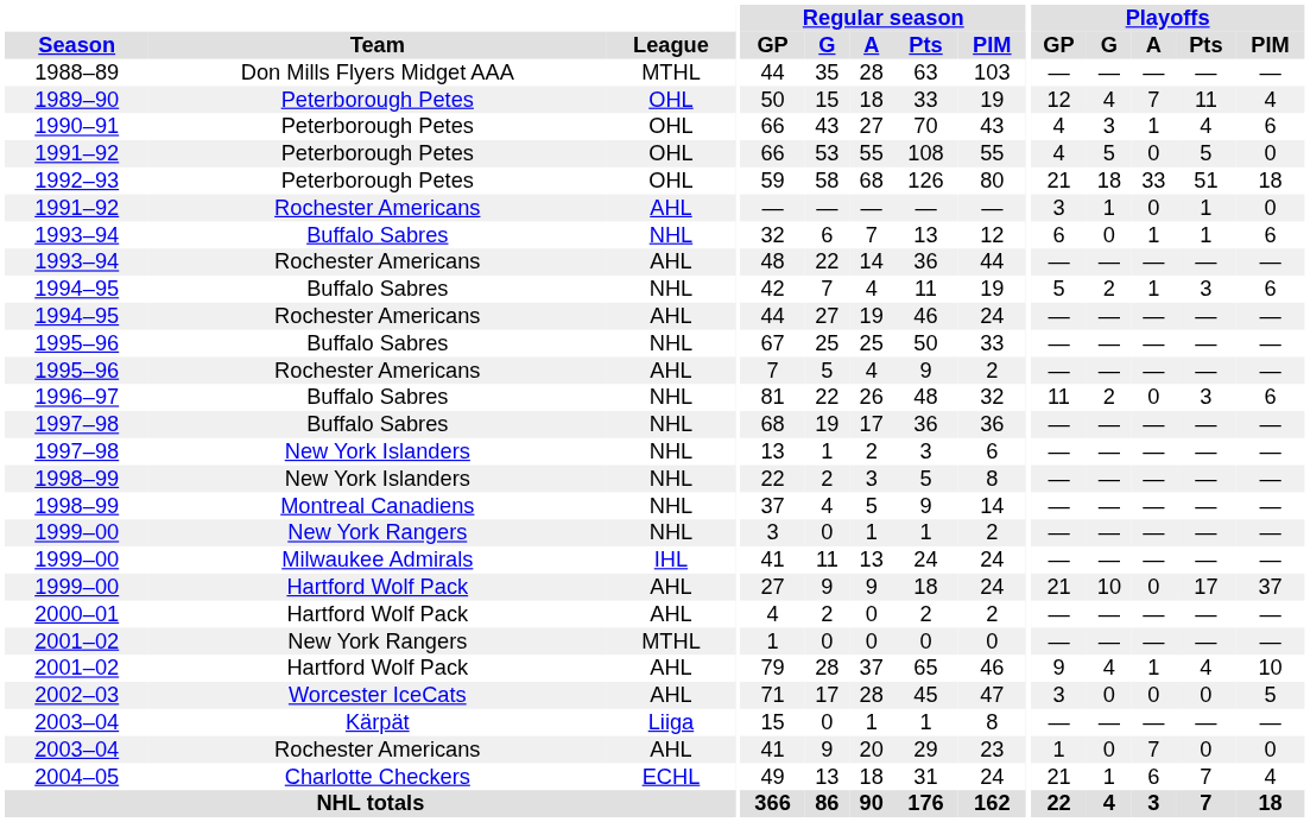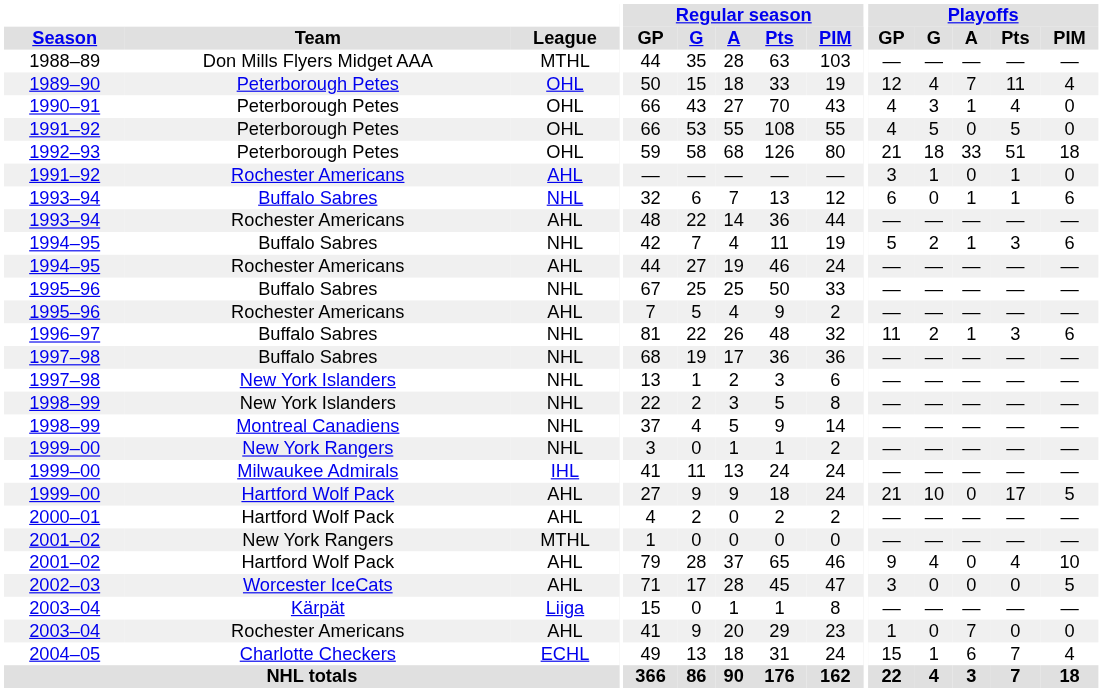 <table border="0" cellpadding="1" cellspacing="0" style="text-align:center; width:60em">
 <tr bgcolor="#e0e0e0">
 <th colspan="3" bgcolor="#ffffff"></th>
 <th rowspan="99" bgcolor="#ffffff"></th>
 <th colspan="5"><a href='#'>Regular season</a></th>
 <th rowspan="99" bgcolor="#ffffff"></th>
 <th colspan="5"><a href='#'>Playoffs</a></th>
 </tr>
 <tr bgcolor="#e0e0e0">
 <th><a href='#'>Season</a></th>
 <th>Team</th>
 <th>League</th>
 <th>GP</th>
 <th><a href='#'>G</a></th>
 <th><a href='#'>A</a></th>
 <th><a href='#'>Pts</a></th>
 <th><a href='#'>PIM</a></th>
 <th>GP</th>
 <th>G</th>
 <th>A</th>
 <th>Pts</th>
 <th>PIM</th>
 </tr>
 <tr>
 <td>1988–89</td>
 <td>Don Mills Flyers Midget AAA</td>
 <td>MTHL</td>
 <td>44</td>
 <td>35</td>
 <td>28</td>
 <td>63</td>
 <td>103</td>
 <td>—</td>
 <td>—</td>
 <td>—</td>
 <td>—</td>
 <td>—</td>
 </tr>
 <tr bgcolor="#f0f0f0">
 <td><a href='#'>1989–90</a></td>
 <td><a href='#'>Peterborough Petes</a></td>
 <td><a href='#'>OHL</a></td>
 <td>50</td>
 <td>15</td>
 <td>18</td>
 <td>33</td>
 <td>19</td>
 <td>12</td>
 <td>4</td>
 <td>7</td>
 <td>11</td>
 <td>4</td>
 </tr>
 <tr>
 <td><a href='#'>1990–91</a></td>
 <td>Peterborough Petes</td>
 <td>OHL</td>
 <td>66</td>
 <td>43</td>
 <td>27</td>
 <td>70</td>
 <td>43</td>
 <td>4</td>
 <td>3</td>
 <td>1</td>
 <td>4</td>
-<td>6</td>
+<td>0</td>
 </tr>
 <tr bgcolor="#f0f0f0">
 <td><a href='#'>1991–92</a></td>
 <td>Peterborough Petes</td>
 <td>OHL</td>
 <td>66</td>
 <td>53</td>
 <td>55</td>
 <td>108</td>
 <td>55</td>
 <td>4</td>
 <td>5</td>
 <td>0</td>
 <td>5</td>
 <td>0</td>
 </tr>
 <tr>
 <td><a href='#'>1992–93</a></td>
 <td>Peterborough Petes</td>
 <td>OHL</td>
 <td>59</td>
 <td>58</td>
 <td>68</td>
 <td>126</td>
 <td>80</td>
 <td>21</td>
 <td>18</td>
 <td>33</td>
 <td>51</td>
 <td>18</td>
 </tr>
 <tr bgcolor="#f0f0f0">
 <td><a href='#'>1991–92</a></td>
 <td><a href='#'>Rochester Americans</a></td>
 <td><a href='#'>AHL</a></td>
 <td>—</td>
 <td>—</td>
 <td>—</td>
 <td>—</td>
 <td>—</td>
 <td>3</td>
 <td>1</td>
 <td>0</td>
 <td>1</td>
 <td>0</td>
 </tr>
 <tr>
 <td><a href='#'>1993–94</a></td>
 <td><a href='#'>Buffalo Sabres</a></td>
 <td><a href='#'>NHL</a></td>
 <td>32</td>
 <td>6</td>
 <td>7</td>
 <td>13</td>
 <td>12</td>
 <td>6</td>
 <td>0</td>
 <td>1</td>
 <td>1</td>
 <td>6</td>
 </tr>
 <tr bgcolor="#f0f0f0">
 <td><a href='#'>1993–94</a></td>
 <td>Rochester Americans</td>
 <td>AHL</td>
 <td>48</td>
 <td>22</td>
 <td>14</td>
 <td>36</td>
 <td>44</td>
 <td>—</td>
 <td>—</td>
 <td>—</td>
 <td>—</td>
 <td>—</td>
 </tr>
 <tr>
 <td><a href='#'>1994–95</a></td>
 <td>Buffalo Sabres</td>
 <td>NHL</td>
 <td>42</td>
 <td>7</td>
 <td>4</td>
 <td>11</td>
 <td>19</td>
 <td>5</td>
 <td>2</td>
 <td>1</td>
 <td>3</td>
 <td>6</td>
 </tr>
 <tr bgcolor="#f0f0f0">
 <td><a href='#'>1994–95</a></td>
 <td>Rochester Americans</td>
 <td>AHL</td>
 <td>44</td>
 <td>27</td>
 <td>19</td>
 <td>46</td>
 <td>24</td>
 <td>—</td>
 <td>—</td>
 <td>—</td>
 <td>—</td>
 <td>—</td>
 </tr>
 <tr>
 <td><a href='#'>1995–96</a></td>
 <td>Buffalo Sabres</td>
 <td>NHL</td>
 <td>67</td>
 <td>25</td>
 <td>25</td>
 <td>50</td>
 <td>33</td>
 <td>—</td>
 <td>—</td>
 <td>—</td>
 <td>—</td>
 <td>—</td>
 </tr>
 <tr bgcolor="#f0f0f0">
 <td><a href='#'>1995–96</a></td>
 <td>Rochester Americans</td>
 <td>AHL</td>
 <td>7</td>
 <td>5</td>
 <td>4</td>
 <td>9</td>
 <td>2</td>
 <td>—</td>
 <td>—</td>
 <td>—</td>
 <td>—</td>
 <td>—</td>
 </tr>
 <tr>
 <td><a href='#'>1996–97</a></td>
 <td>Buffalo Sabres</td>
 <td>NHL</td>
 <td>81</td>
 <td>22</td>
 <td>26</td>
 <td>48</td>
 <td>32</td>
 <td>11</td>
 <td>2</td>
-<td>0</td>
+<td>1</td>
 <td>3</td>
 <td>6</td>
 </tr>
 <tr bgcolor="#f0f0f0">
 <td><a href='#'>1997–98</a></td>
 <td>Buffalo Sabres</td>
 <td>NHL</td>
 <td>68</td>
 <td>19</td>
 <td>17</td>
 <td>36</td>
 <td>36</td>
 <td>—</td>
 <td>—</td>
 <td>—</td>
 <td>—</td>
 <td>—</td>
 </tr>
 <tr>
 <td><a href='#'>1997–98</a></td>
 <td><a href='#'>New York Islanders</a></td>
 <td>NHL</td>
 <td>13</td>
 <td>1</td>
 <td>2</td>
 <td>3</td>
 <td>6</td>
 <td>—</td>
 <td>—</td>
 <td>—</td>
 <td>—</td>
 <td>—</td>
 </tr>
 <tr bgcolor="#f0f0f0">
 <td><a href='#'>1998–99</a></td>
 <td>New York Islanders</td>
 <td>NHL</td>
 <td>22</td>
 <td>2</td>
 <td>3</td>
 <td>5</td>
 <td>8</td>
 <td>—</td>
 <td>—</td>
 <td>—</td>
 <td>—</td>
 <td>—</td>
 </tr>
 <tr>
 <td><a href='#'>1998–99</a></td>
 <td><a href='#'>Montreal Canadiens</a></td>
 <td>NHL</td>
 <td>37</td>
 <td>4</td>
 <td>5</td>
 <td>9</td>
 <td>14</td>
 <td>—</td>
 <td>—</td>
 <td>—</td>
 <td>—</td>
 <td>—</td>
 </tr>
 <tr bgcolor="#f0f0f0">
 <td><a href='#'>1999–00</a></td>
 <td><a href='#'>New York Rangers</a></td>
 <td>NHL</td>
 <td>3</td>
 <td>0</td>
 <td>1</td>
 <td>1</td>
 <td>2</td>
 <td>—</td>
 <td>—</td>
 <td>—</td>
 <td>—</td>
 <td>—</td>
 </tr>
 <tr>
 <td><a href='#'>1999–00</a></td>
 <td><a href='#'>Milwaukee Admirals</a></td>
 <td><a href='#'>IHL</a></td>
 <td>41</td>
 <td>11</td>
 <td>13</td>
 <td>24</td>
 <td>24</td>
 <td>—</td>
 <td>—</td>
 <td>—</td>
 <td>—</td>
 <td>—</td>
 </tr>
 <tr bgcolor="#f0f0f0">
 <td><a href='#'>1999–00</a></td>
 <td><a href='#'>Hartford Wolf Pack</a></td>
 <td>AHL</td>
 <td>27</td>
 <td>9</td>
 <td>9</td>
 <td>18</td>
 <td>24</td>
 <td>21</td>
 <td>10</td>
 <td>0</td>
 <td>17</td>
-<td>37</td>
+<td>5</td>
 </tr>
 <tr>
 <td><a href='#'>2000–01</a></td>
 <td>Hartford Wolf Pack</td>
 <td>AHL</td>
 <td>4</td>
 <td>2</td>
 <td>0</td>
 <td>2</td>
 <td>2</td>
 <td>—</td>
 <td>—</td>
 <td>—</td>
 <td>—</td>
 <td>—</td>
 </tr>
 <tr bgcolor="#f0f0f0">
 <td><a href='#'>2001–02</a></td>
 <td>New York Rangers</td>
 <td>MTHL</td>
 <td>1</td>
 <td>0</td>
 <td>0</td>
 <td>0</td>
 <td>0</td>
 <td>—</td>
 <td>—</td>
 <td>—</td>
 <td>—</td>
 <td>—</td>
 </tr>
 <tr>
 <td><a href='#'>2001–02</a></td>
 <td>Hartford Wolf Pack</td>
 <td>AHL</td>
 <td>79</td>
 <td>28</td>
 <td>37</td>
 <td>65</td>
 <td>46</td>
 <td>9</td>
 <td>4</td>
-<td>1</td>
+<td>0</td>
 <td>4</td>
 <td>10</td>
 </tr>
 <tr bgcolor="#f0f0f0">
 <td><a href='#'>2002–03</a></td>
 <td><a href='#'>Worcester IceCats</a></td>
 <td>AHL</td>
 <td>71</td>
 <td>17</td>
 <td>28</td>
 <td>45</td>
 <td>47</td>
 <td>3</td>
 <td>0</td>
 <td>0</td>
 <td>0</td>
 <td>5</td>
 </tr>
 <tr>
 <td><a href='#'>2003–04</a></td>
 <td><a href='#'>Kärpät</a></td>
 <td><a href='#'>Liiga</a></td>
 <td>15</td>
 <td>0</td>
 <td>1</td>
 <td>1</td>
 <td>8</td>
 <td>—</td>
 <td>—</td>
 <td>—</td>
 <td>—</td>
 <td>—</td>
 </tr>
 <tr bgcolor="#f0f0f0">
 <td><a href='#'>2003–04</a></td>
 <td>Rochester Americans</td>
 <td>AHL</td>
 <td>41</td>
 <td>9</td>
 <td>20</td>
 <td>29</td>
 <td>23</td>
 <td>1</td>
 <td>0</td>
 <td>7</td>
 <td>0</td>
 <td>0</td>
 </tr>
 <tr>
 <td><a href='#'>2004–05</a></td>
 <td><a href='#'>Charlotte Checkers</a></td>
 <td><a href='#'>ECHL</a></td>
 <td>49</td>
 <td>13</td>
 <td>18</td>
 <td>31</td>
 <td>24</td>
-<td>21</td>
+<td>15</td>
 <td>1</td>
 <td>6</td>
 <td>7</td>
 <td>4</td>
 </tr>
 <tr>
 </tr>
 <tr ALIGN="center" bgcolor="#e0e0e0">
 <th colspan="3">NHL totals</th>
 <th ALIGN="center">366</th>
 <th ALIGN="center">86</th>
 <th ALIGN="center">90</th>
 <th ALIGN="center">176</th>
 <th ALIGN="center">162</th>
 <th ALIGN="center">22</th>
 <th ALIGN="center">4</th>
 <th ALIGN="center">3</th>
 <th ALIGN="center">7</th>
 <th ALIGN="center">18</th>
 </tr>
 </table>
